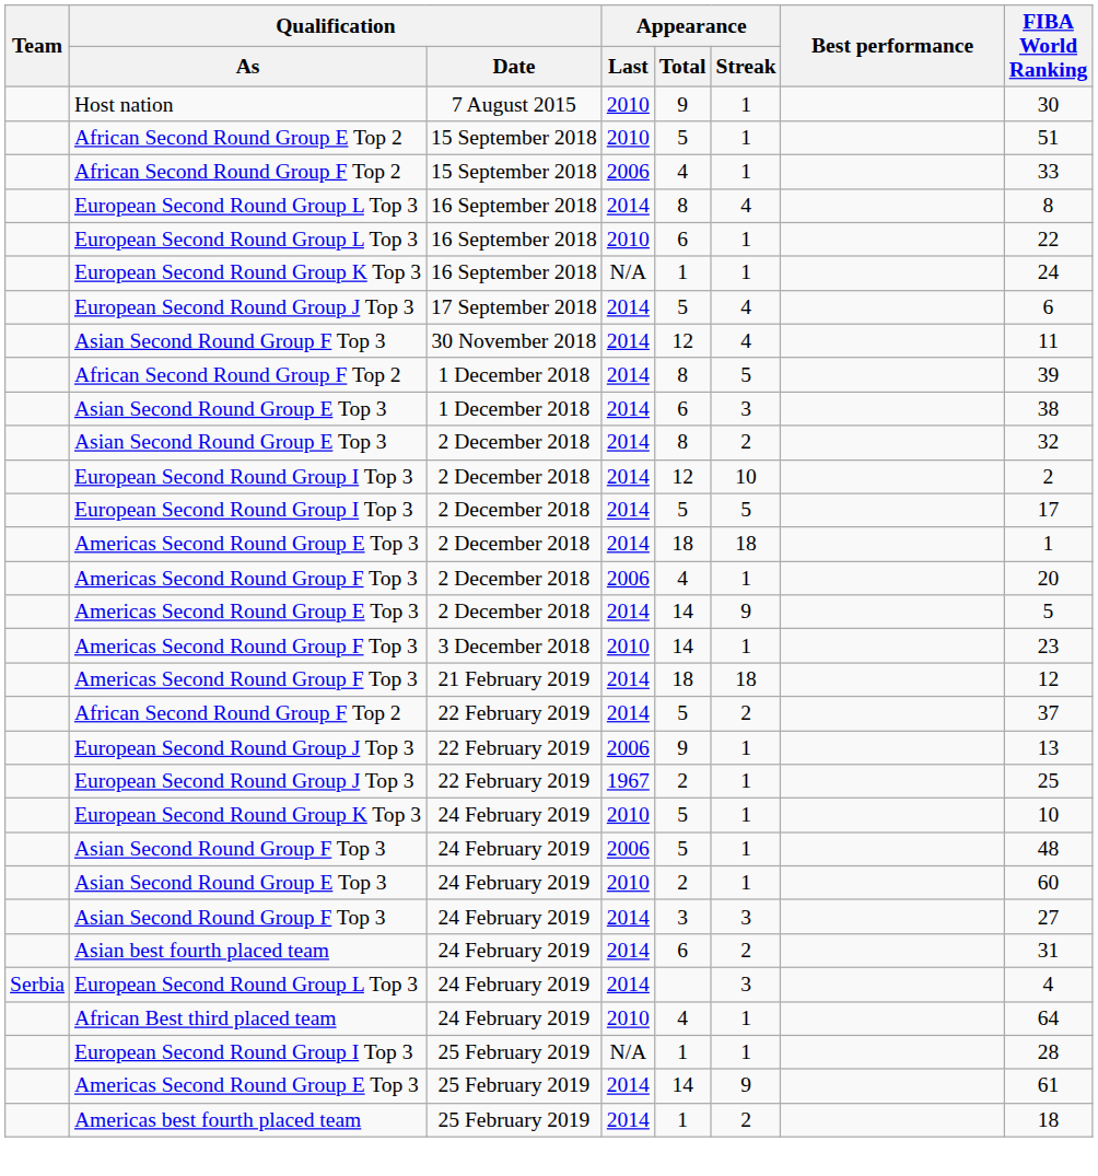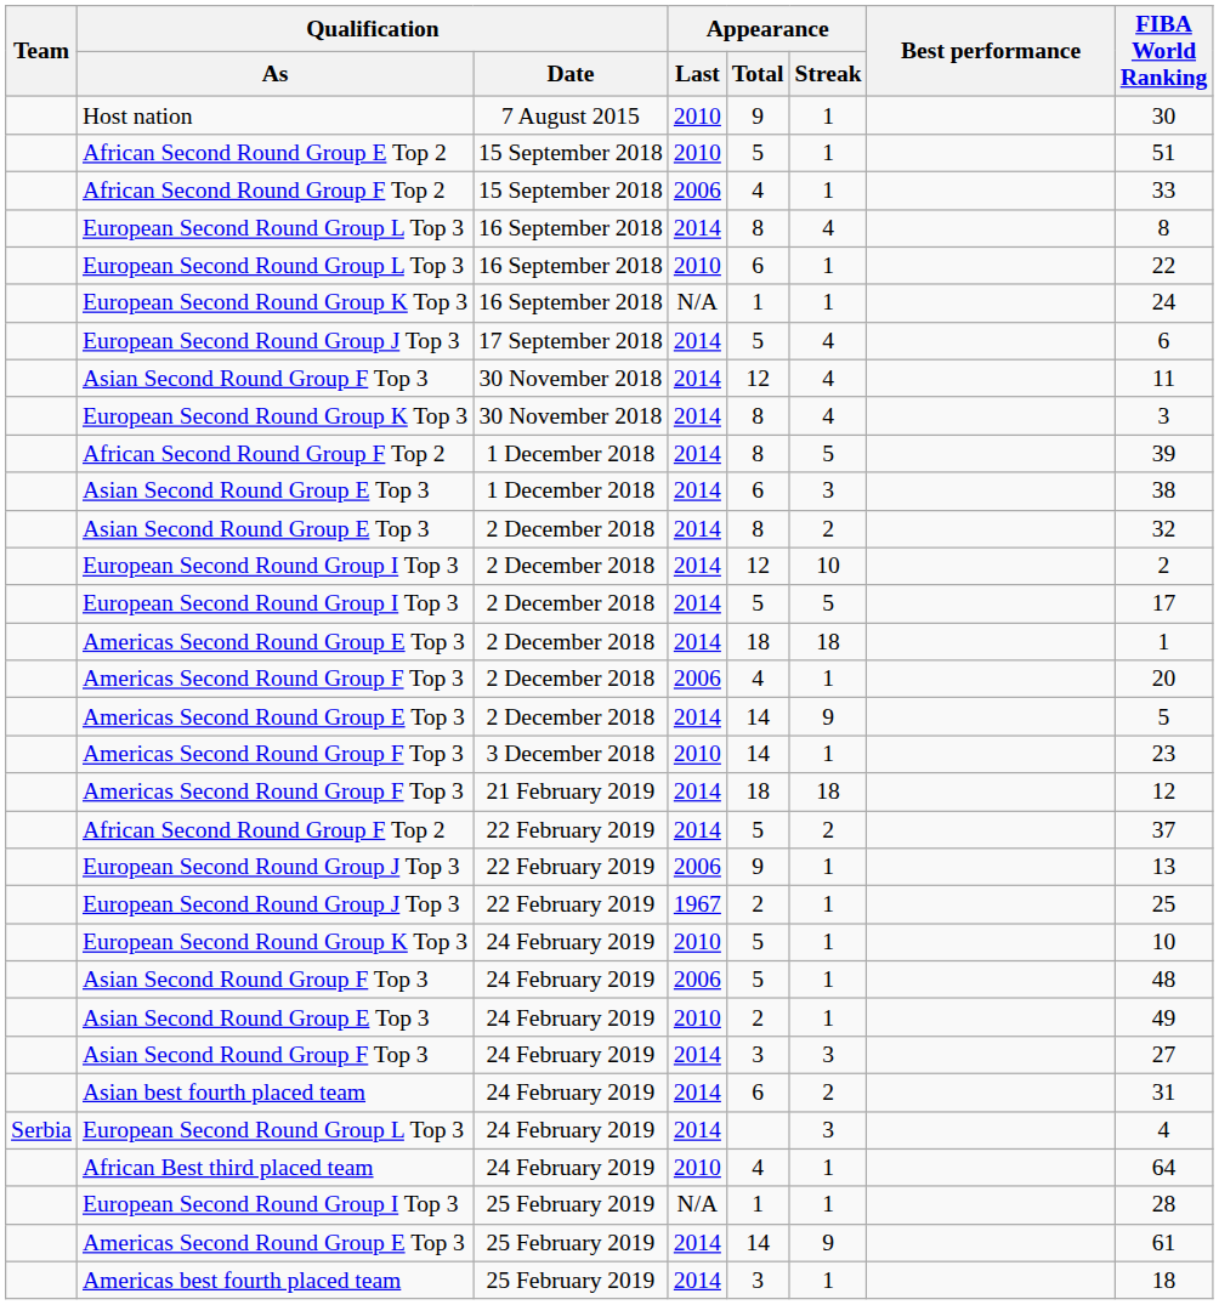 <table class="sortable wikitable" style="text-align:center">
 <tr>
 <th rowspan=2>Team</th>
 <th colspan=2>Qualification</th>
 <th colspan=3>Appearance</th>
 <th width=160 rowspan=2>Best performance</th>
 <th width=30 rowspan=2><a href='#'>FIBA World Ranking</a> </th>
 </tr>
 <tr>
 <th>As</th>
 <th>Date</th>
 <th>Last</th>
 <th>Total</th>
 <th>Streak</th>
 </tr>
 <tr>
 <td align=left></td>
 <td align=left>Host nation</td>
 <td>7 August 2015</td>
 <td><a href='#'>2010</a></td>
 <td>9</td>
 <td>1</td>
 <td align=left></td>
 <td>30</td>
 </tr>
 <tr>
 <td align=left></td>
 <td align=left><a href='#'>African Second Round Group E</a> Top 2</td>
 <td align=center>15 September 2018</td>
 <td><a href='#'>2010</a></td>
 <td>5</td>
 <td>1</td>
 <td align=left></td>
 <td>51</td>
 </tr>
 <tr>
 <td align=left></td>
 <td align=left><a href='#'>African Second Round Group F</a> Top 2</td>
 <td>15 September 2018</td>
 <td><a href='#'>2006</a></td>
 <td>4</td>
 <td>1</td>
 <td align=left></td>
 <td>33</td>
 </tr>
 <tr>
 <td align=left></td>
 <td align=left><a href='#'>European Second Round Group L</a> Top 3</td>
 <td>16 September 2018</td>
 <td><a href='#'>2014</a></td>
 <td>8</td>
 <td>4</td>
 <td align=left></td>
 <td>8</td>
 </tr>
 <tr>
 <td align=left></td>
 <td align=left><a href='#'>European Second Round Group L</a> Top 3</td>
 <td>16 September 2018</td>
 <td><a href='#'>2010</a></td>
 <td>6</td>
 <td>1</td>
 <td align=left></td>
 <td>22</td>
 </tr>
 <tr>
 <td align=left></td>
 <td align=left><a href='#'>European Second Round Group K</a> Top 3</td>
 <td>16 September 2018</td>
 <td>N/A</td>
 <td>1</td>
 <td>1</td>
 <td align=left></td>
 <td>24</td>
 </tr>
 <tr>
 <td align=left></td>
 <td align=left><a href='#'>European Second Round Group J</a> Top 3</td>
 <td>17 September 2018</td>
 <td><a href='#'>2014</a></td>
 <td>5</td>
 <td>4</td>
 <td align=left></td>
 <td>6</td>
 </tr>
 <tr>
 <td align=left></td>
 <td align=left><a href='#'>Asian Second Round Group F</a> Top 3</td>
 <td>30 November 2018</td>
 <td><a href='#'>2014</a></td>
 <td>12</td>
 <td>4</td>
 <td align=left></td>
 <td>11</td>
+</tr>
+<tr>
+<td align=left></td>
+<td align=left><a href='#'>European Second Round Group K</a> Top 3</td>
+<td>30 November 2018</td>
+<td><a href='#'>2014</a></td>
+<td>8</td>
+<td>4</td>
+<td align=left></td>
+<td>3</td>
 </tr>
 <tr>
 <td align=left></td>
 <td align=left><a href='#'>African Second Round Group F</a> Top 2</td>
 <td>1 December 2018</td>
 <td><a href='#'>2014</a></td>
 <td>8</td>
 <td>5</td>
 <td align=left></td>
 <td>39</td>
 </tr>
 <tr>
 <td align=left></td>
 <td align=left><a href='#'>Asian Second Round Group E</a> Top 3</td>
 <td>1 December 2018</td>
 <td><a href='#'>2014</a></td>
 <td>6</td>
 <td>3</td>
 <td align=left></td>
 <td>38</td>
 </tr>
 <tr>
 <td align=left></td>
 <td align=left><a href='#'>Asian Second Round Group E</a> Top 3</td>
 <td>2 December 2018</td>
 <td><a href='#'>2014</a></td>
 <td>8</td>
 <td>2</td>
 <td align=left></td>
 <td>32</td>
 </tr>
 <tr>
 <td align=left></td>
 <td align=left><a href='#'>European Second Round Group I</a> Top 3</td>
 <td>2 December 2018</td>
 <td><a href='#'>2014</a></td>
 <td>12</td>
 <td>10</td>
 <td align=left></td>
 <td>2</td>
 </tr>
 <tr>
 <td align=left></td>
 <td align=left><a href='#'>European Second Round Group I</a> Top 3</td>
 <td>2 December 2018</td>
 <td><a href='#'>2014</a></td>
 <td>5</td>
 <td>5</td>
 <td align=left></td>
 <td>17</td>
 </tr>
 <tr>
 <td align=left></td>
 <td align=left><a href='#'>Americas Second Round Group E</a> Top 3</td>
 <td>2 December 2018</td>
 <td><a href='#'>2014</a></td>
 <td>18</td>
 <td>18</td>
 <td align=left></td>
 <td>1</td>
 </tr>
 <tr>
 <td align=left></td>
 <td align=left><a href='#'>Americas Second Round Group F</a> Top 3</td>
 <td>2 December 2018</td>
 <td><a href='#'>2006</a></td>
 <td>4</td>
 <td>1</td>
 <td align=left></td>
 <td>20</td>
 </tr>
 <tr>
 <td align=left></td>
 <td align=left><a href='#'>Americas Second Round Group E</a> Top 3</td>
 <td>2 December 2018</td>
 <td><a href='#'>2014</a></td>
 <td>14</td>
 <td>9</td>
 <td align=left></td>
 <td>5</td>
 </tr>
 <tr>
 <td align=left></td>
 <td align=left><a href='#'>Americas Second Round Group F</a> Top 3</td>
 <td>3 December 2018</td>
 <td><a href='#'>2010</a></td>
 <td>14</td>
 <td>1</td>
 <td align=left></td>
 <td>23</td>
 </tr>
 <tr>
 <td align=left></td>
 <td align=left><a href='#'>Americas Second Round Group F</a> Top 3</td>
 <td>21 February 2019</td>
 <td><a href='#'>2014</a></td>
 <td>18</td>
 <td>18</td>
 <td align=left></td>
 <td>12</td>
 </tr>
 <tr>
 <td align=left></td>
 <td align=left><a href='#'>African Second Round Group F</a> Top 2</td>
 <td>22 February 2019</td>
 <td><a href='#'>2014</a></td>
 <td>5</td>
 <td>2</td>
 <td align=left></td>
 <td>37</td>
 </tr>
 <tr>
 <td align=left></td>
 <td align=left><a href='#'>European Second Round Group J</a> Top 3</td>
 <td>22 February 2019</td>
 <td><a href='#'>2006</a></td>
 <td>9</td>
 <td>1</td>
 <td align=left></td>
 <td>13</td>
 </tr>
 <tr>
 <td align=left></td>
 <td align=left><a href='#'>European Second Round Group J</a> Top 3</td>
 <td>22 February 2019</td>
 <td><a href='#'>1967</a></td>
 <td>2</td>
 <td>1</td>
 <td align=left></td>
 <td>25</td>
 </tr>
 <tr>
 <td align=left></td>
 <td align=left><a href='#'>European Second Round Group K</a> Top 3</td>
 <td>24 February 2019</td>
 <td><a href='#'>2010</a></td>
 <td>5</td>
 <td>1</td>
 <td align=left></td>
 <td>10</td>
 </tr>
 <tr>
 <td align=left></td>
 <td align=left><a href='#'>Asian Second Round Group F</a> Top 3</td>
 <td>24 February 2019</td>
 <td><a href='#'>2006</a></td>
 <td>5</td>
 <td>1</td>
 <td align=left></td>
 <td>48</td>
 </tr>
 <tr>
 <td align=left></td>
 <td align=left><a href='#'>Asian Second Round Group E</a> Top 3</td>
 <td>24 February 2019</td>
 <td><a href='#'>2010</a></td>
 <td>2</td>
 <td>1</td>
 <td align=left></td>
-<td>60</td>
+<td>49</td>
 </tr>
 <tr>
 <td align=left></td>
 <td align=left><a href='#'>Asian Second Round Group F</a> Top 3</td>
 <td>24 February 2019</td>
 <td><a href='#'>2014</a></td>
 <td>3</td>
 <td>3</td>
 <td align=left></td>
 <td>27</td>
 </tr>
 <tr>
 <td align=left></td>
 <td align=left><a href='#'>Asian best fourth placed team</a></td>
 <td>24 February 2019</td>
 <td><a href='#'>2014</a></td>
 <td>6</td>
 <td>2</td>
 <td align=left></td>
 <td>31</td>
 </tr>
 <tr>
 <td align=left> <a href='#'>Serbia</a></td>
 <td align=left><a href='#'>European Second Round Group L</a> Top 3</td>
 <td>24 February 2019</td>
 <td><a href='#'>2014</a></td>
 <td></td>
 <td>3</td>
 <td align=left></td>
 <td>4</td>
 </tr>
 <tr>
 <td align=left></td>
 <td align=left><a href='#'>African Best third placed team</a></td>
 <td>24 February 2019</td>
 <td><a href='#'>2010</a></td>
 <td>4</td>
 <td>1</td>
 <td align=left></td>
 <td>64</td>
 </tr>
 <tr>
 <td align=left></td>
 <td align=left><a href='#'>European Second Round Group I</a> Top 3</td>
 <td>25 February 2019</td>
 <td>N/A</td>
 <td>1</td>
 <td>1</td>
 <td align=left></td>
 <td>28</td>
 </tr>
 <tr>
 <td align=left></td>
 <td align=left><a href='#'>Americas Second Round Group E</a> Top 3</td>
 <td>25 February 2019</td>
 <td><a href='#'>2014</a></td>
 <td>14</td>
 <td>9</td>
 <td align=left></td>
 <td>61</td>
 </tr>
 <tr>
 <td align=left></td>
 <td align=left><a href='#'>Americas best fourth placed team</a></td>
 <td>25 February 2019</td>
 <td><a href='#'>2014</a></td>
+<td>3</td>
 <td>1</td>
-<td>2</td>
 <td align=left></td>
 <td>18</td>
 </tr>
 </table>
